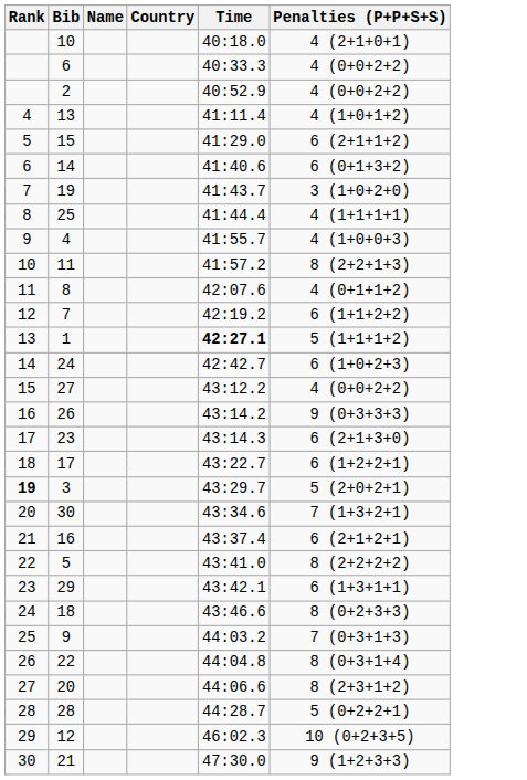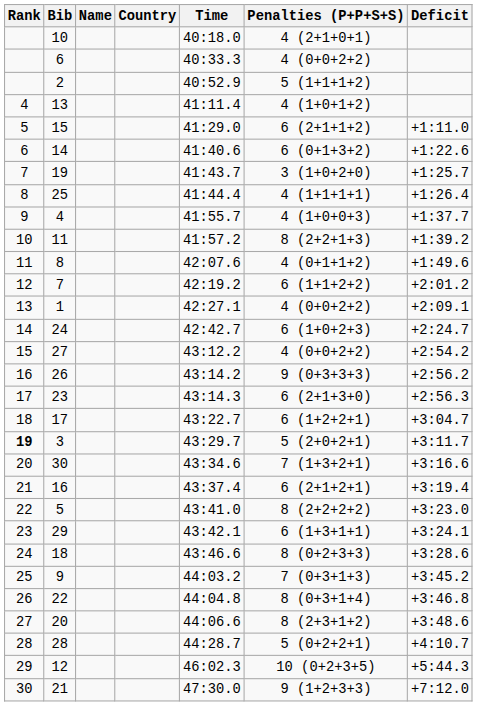 <table class="wikitable sortable" style="text-align:center">
 <tr>
 <th>Rank</th>
 <th>Bib</th>
 <th>Name</th>
 <th>Country</th>
 <th>Time</th>
 <th>Penalties (P+P+S+S)</th>
+<th>Deficit</th>
 </tr>
 <tr>
 <td></td>
 <td>10</td>
 <td align=left></td>
 <td align=left></td>
 <td>40:18.0</td>
 <td>4 (2+1+0+1)</td>
+<td></td>
 </tr>
 <tr>
 <td></td>
 <td>6</td>
 <td align=left></td>
 <td align=left></td>
 <td>40:33.3</td>
 <td>4 (0+0+2+2)</td>
+<td></td>
 </tr>
 <tr>
 <td></td>
 <td>2</td>
 <td align=left></td>
 <td align=left></td>
 <td>40:52.9</td>
-<td>4 (0+0+2+2)</td>
+<td>5 (1+1+1+2)</td>
+<td></td>
 </tr>
 <tr>
 <td>4</td>
 <td>13</td>
 <td align=left></td>
 <td align=left></td>
 <td>41:11.4</td>
 <td>4 (1+0+1+2)</td>
+<td></td>
 </tr>
 <tr>
 <td>5</td>
 <td>15</td>
 <td align=left></td>
 <td align=left></td>
 <td>41:29.0</td>
 <td>6 (2+1+1+2)</td>
+<td>+1:11.0</td>
 </tr>
 <tr>
 <td>6</td>
 <td>14</td>
 <td align=left></td>
 <td align=left></td>
 <td>41:40.6</td>
 <td>6 (0+1+3+2)</td>
+<td>+1:22.6</td>
 </tr>
 <tr>
 <td>7</td>
 <td>19</td>
 <td align=left></td>
 <td align=left></td>
 <td>41:43.7</td>
 <td>3 (1+0+2+0)</td>
+<td>+1:25.7</td>
 </tr>
 <tr>
 <td>8</td>
 <td>25</td>
 <td align=left></td>
 <td align=left></td>
 <td>41:44.4</td>
 <td>4 (1+1+1+1)</td>
+<td>+1:26.4</td>
 </tr>
 <tr>
 <td>9</td>
 <td>4</td>
 <td align=left></td>
 <td align=left></td>
 <td>41:55.7</td>
 <td>4 (1+0+0+3)</td>
+<td>+1:37.7</td>
 </tr>
 <tr>
 <td>10</td>
 <td>11</td>
 <td align=left></td>
 <td align=left></td>
 <td>41:57.2</td>
 <td>8 (2+2+1+3)</td>
+<td>+1:39.2</td>
 </tr>
 <tr>
 <td>11</td>
 <td>8</td>
 <td align=left></td>
 <td align=left></td>
 <td>42:07.6</td>
 <td>4 (0+1+1+2)</td>
+<td>+1:49.6</td>
 </tr>
 <tr>
 <td>12</td>
 <td>7</td>
 <td align=left></td>
 <td align=left></td>
 <td>42:19.2</td>
 <td>6 (1+1+2+2)</td>
+<td>+2:01.2</td>
 </tr>
 <tr>
 <td>13</td>
 <td>1</td>
 <td align=left></td>
 <td align=left></td>
-<td><strong>42:27.1</strong></td>
-<td>5 (1+1+1+2)</td>
+<td>42:27.1</td>
+<td>4 (0+0+2+2)</td>
+<td>+2:09.1</td>
 </tr>
 <tr>
 <td>14</td>
 <td>24</td>
 <td align=left></td>
 <td align=left></td>
 <td>42:42.7</td>
 <td>6 (1+0+2+3)</td>
+<td>+2:24.7</td>
 </tr>
 <tr>
 <td>15</td>
 <td>27</td>
 <td align=left></td>
 <td align=left></td>
 <td>43:12.2</td>
 <td>4 (0+0+2+2)</td>
+<td>+2:54.2</td>
 </tr>
 <tr>
 <td>16</td>
 <td>26</td>
 <td align=left></td>
 <td align=left></td>
 <td>43:14.2</td>
 <td>9 (0+3+3+3)</td>
+<td>+2:56.2</td>
 </tr>
 <tr>
 <td>17</td>
 <td>23</td>
 <td align=left></td>
 <td align=left></td>
 <td>43:14.3</td>
 <td>6 (2+1+3+0)</td>
+<td>+2:56.3</td>
 </tr>
 <tr>
 <td>18</td>
 <td>17</td>
 <td align=left></td>
 <td align=left></td>
 <td>43:22.7</td>
 <td>6 (1+2+2+1)</td>
+<td>+3:04.7</td>
 </tr>
 <tr>
 <td><strong>19</strong></td>
 <td>3</td>
 <td align=left></td>
 <td align=left></td>
 <td>43:29.7</td>
 <td>5 (2+0+2+1)</td>
+<td>+3:11.7</td>
 </tr>
 <tr>
 <td>20</td>
 <td>30</td>
 <td align=left></td>
 <td align=left></td>
 <td>43:34.6</td>
 <td>7 (1+3+2+1)</td>
+<td>+3:16.6</td>
 </tr>
 <tr>
 <td>21</td>
 <td>16</td>
 <td align=left></td>
 <td align=left></td>
 <td>43:37.4</td>
 <td>6 (2+1+2+1)</td>
+<td>+3:19.4</td>
 </tr>
 <tr>
 <td>22</td>
 <td>5</td>
 <td align=left></td>
 <td align=left></td>
 <td>43:41.0</td>
 <td>8 (2+2+2+2)</td>
+<td>+3:23.0</td>
 </tr>
 <tr>
 <td>23</td>
 <td>29</td>
 <td align=left></td>
 <td align=left></td>
 <td>43:42.1</td>
 <td>6 (1+3+1+1)</td>
+<td>+3:24.1</td>
 </tr>
 <tr>
 <td>24</td>
 <td>18</td>
 <td align=left></td>
 <td align=left></td>
 <td>43:46.6</td>
 <td>8 (0+2+3+3)</td>
+<td>+3:28.6</td>
 </tr>
 <tr>
 <td>25</td>
 <td>9</td>
 <td align=left></td>
 <td align=left></td>
 <td>44:03.2</td>
 <td>7 (0+3+1+3)</td>
+<td>+3:45.2</td>
 </tr>
 <tr>
 <td>26</td>
 <td>22</td>
 <td align=left></td>
 <td align=left></td>
 <td>44:04.8</td>
 <td>8 (0+3+1+4)</td>
+<td>+3:46.8</td>
 </tr>
 <tr>
 <td>27</td>
 <td>20</td>
 <td align=left></td>
 <td align=left></td>
 <td>44:06.6</td>
 <td>8 (2+3+1+2)</td>
+<td>+3:48.6</td>
 </tr>
 <tr>
 <td>28</td>
 <td>28</td>
 <td align=left></td>
 <td align=left></td>
 <td>44:28.7</td>
 <td>5 (0+2+2+1)</td>
+<td>+4:10.7</td>
 </tr>
 <tr>
 <td>29</td>
 <td>12</td>
 <td align=left></td>
 <td align=left></td>
 <td>46:02.3</td>
 <td>10 (0+2+3+5)</td>
+<td>+5:44.3</td>
 </tr>
 <tr>
 <td>30</td>
 <td>21</td>
 <td align=left></td>
 <td align=left></td>
 <td>47:30.0</td>
 <td>9 (1+2+3+3)</td>
+<td>+7:12.0</td>
 </tr>
 </table>
